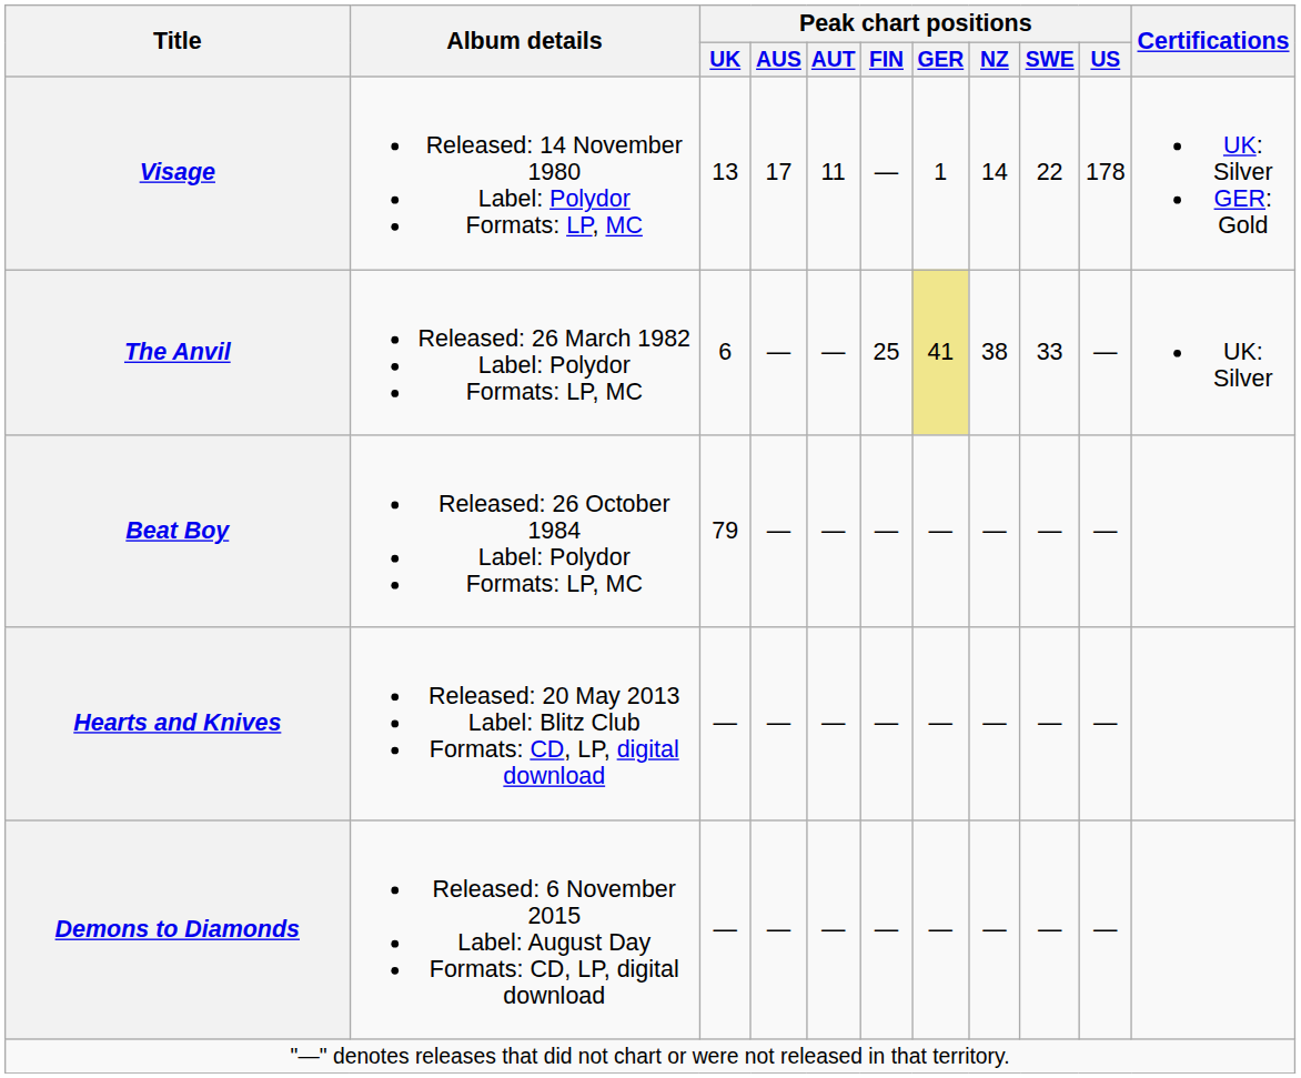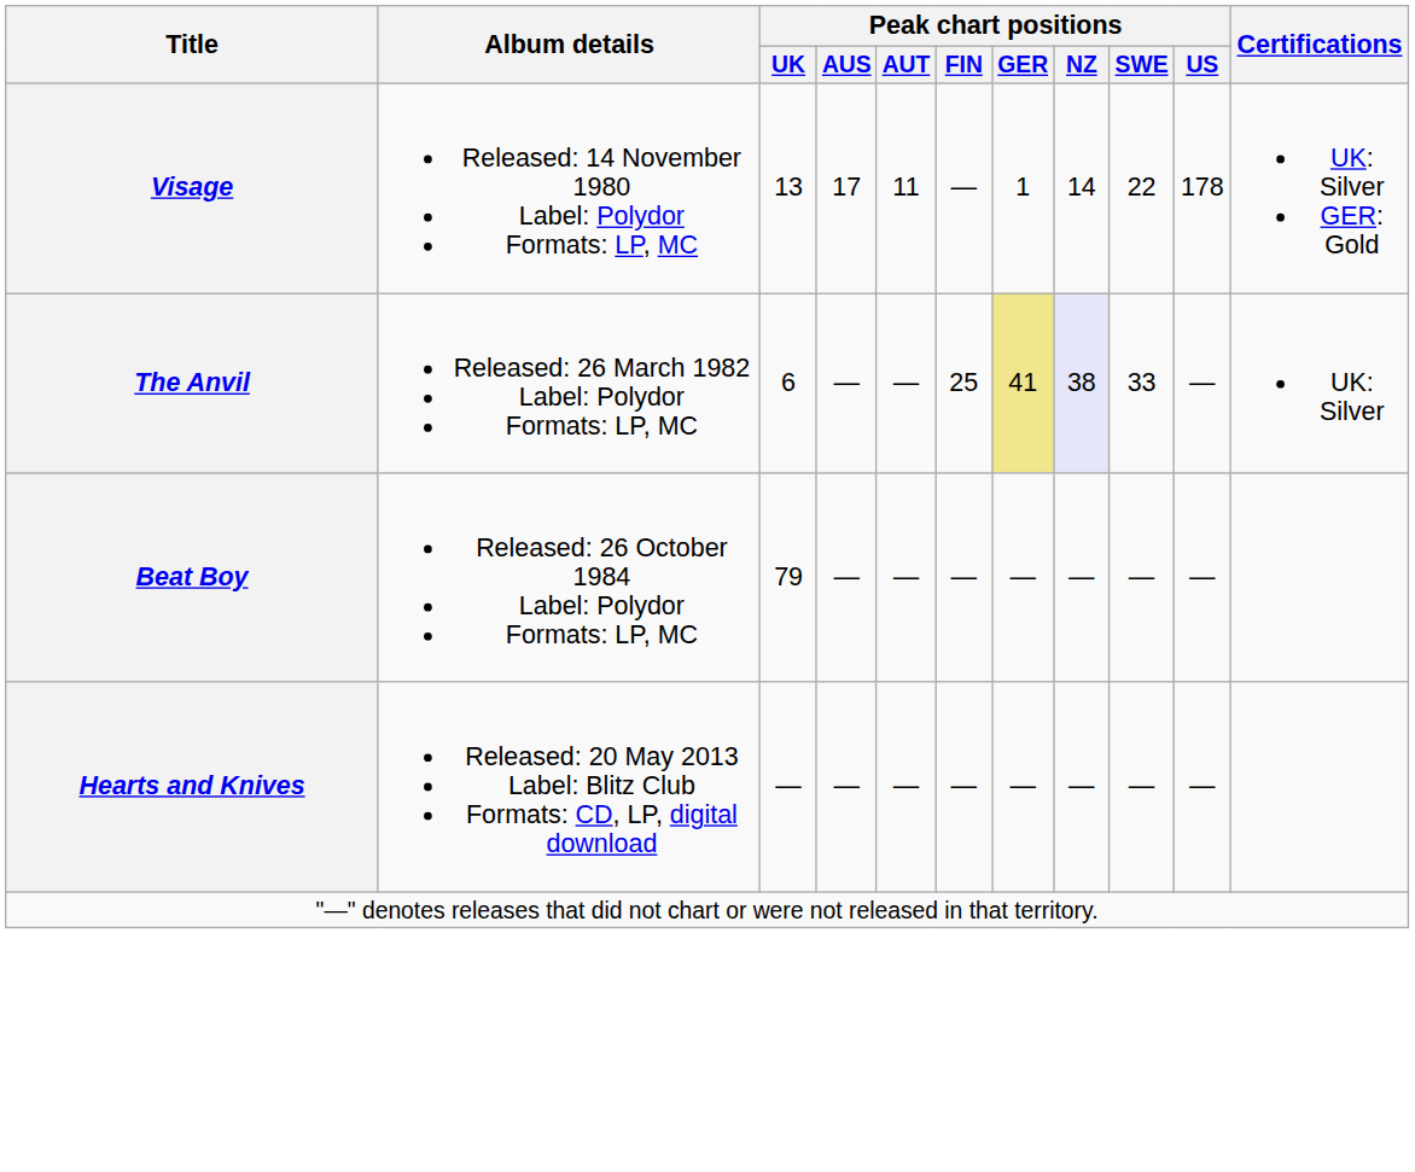 <table class="wikitable plainrowheaders" style="text-align:center;">
 <tr>
 <th rowspan="2" scope="col" style="width:15em;">Title</th>
 <th rowspan="2" scope="col" style="width:15em;">Album details</th>
 <th colspan="8">Peak chart positions</th>
 <th rowspan="2"><a href='#'>Certifications</a></th>
 </tr>
 <tr>
 <th scope="col" style="width:2em;font-size:90%;"><a href='#'>UK</a><br></th>
 <th scope="col" style="width:2em;font-size:90%;"><a href='#'>AUS</a><br></th>
 <th scope="col" style="width:2em;font-size:90%;"><a href='#'>AUT</a><br></th>
 <th scope="col" style="width:2em;font-size:90%;"><a href='#'>FIN</a><br></th>
 <th scope="col" style="width:2em;font-size:90%;"><a href='#'>GER</a><br></th>
 <th scope="col" style="width:2em;font-size:90%;"><a href='#'>NZ</a><br></th>
 <th scope="col" style="width:2em;font-size:90%;"><a href='#'>SWE</a><br></th>
 <th scope="col" style="width:2em;font-size:90%;"><a href='#'>US</a><br></th>
 </tr>
 <tr>
 <th scope="row"><em><a href='#'>Visage</a></em></th>
 <td><br><ul><li>Released: 14 November 1980</li><li>Label: <a href='#'>Polydor</a></li><li>Formats: <a href='#'>LP</a>, <a href='#'>MC</a></li></ul></td>
 <td>13</td>
 <td>17</td>
 <td>11</td>
 <td>—</td>
 <td>1</td>
 <td>14</td>
 <td>22</td>
 <td>178</td>
 <td><br><ul><li><a href='#'>UK</a>: Silver</li><li><a href='#'>GER</a>: Gold</li></ul></td>
 </tr>
 <tr>
 <th scope="row"><em><a href='#'>The Anvil</a></em></th>
 <td><br><ul><li>Released: 26 March 1982</li><li>Label: Polydor</li><li>Formats: LP, MC</li></ul></td>
 <td>6</td>
 <td>—</td>
 <td>—</td>
 <td>25</td>
 <td style="background: khaki;">41</td>
-<td>38</td>
+<td style="background: lavender;">38</td>
 <td>33</td>
 <td>—</td>
 <td><br><ul><li>UK: Silver</li></ul></td>
 </tr>
 <tr>
 <th scope="row"><em><a href='#'>Beat Boy</a></em></th>
 <td><br><ul><li>Released: 26 October 1984</li><li>Label: Polydor</li><li>Formats: LP, MC</li></ul></td>
 <td>79</td>
 <td>—</td>
 <td>—</td>
 <td>—</td>
 <td>—</td>
 <td>—</td>
 <td>—</td>
 <td>—</td>
 <td></td>
 </tr>
 <tr>
 <th scope="row"><em><a href='#'>Hearts and Knives</a></em></th>
 <td><br><ul><li>Released: 20 May 2013</li><li>Label: Blitz Club</li><li>Formats: <a href='#'>CD</a>, LP, <a href='#'>digital download</a></li></ul></td>
 <td>—</td>
 <td>—</td>
 <td>—</td>
 <td>—</td>
 <td>—</td>
 <td>—</td>
 <td>—</td>
 <td>—</td>
 <td></td>
 </tr>
 <tr>
-<th scope="row"><em><a href='#'>Demons to Diamonds</a></em></th>
-<td><br><ul><li>Released: 6 November 2015</li><li>Label: August Day</li><li>Formats: CD, LP, digital download</li></ul></td>
-<td>—</td>
-<td>—</td>
-<td>—</td>
-<td>—</td>
-<td>—</td>
-<td>—</td>
-<td>—</td>
-<td>—</td>
-<td></td>
-</tr>
-<tr>
 <td colspan="11" style="font-size:90%">"—" denotes releases that did not chart or were not released in that territory.</td>
 </tr>
 </table>
